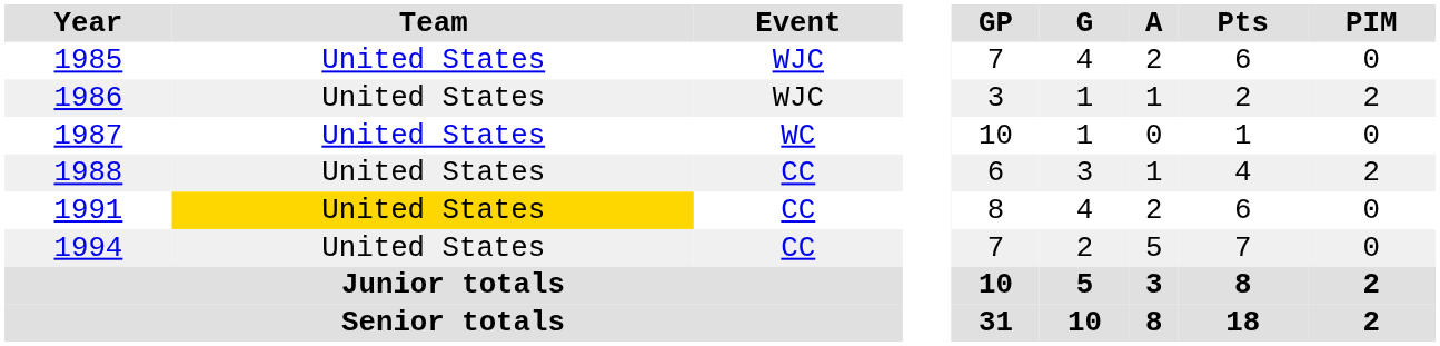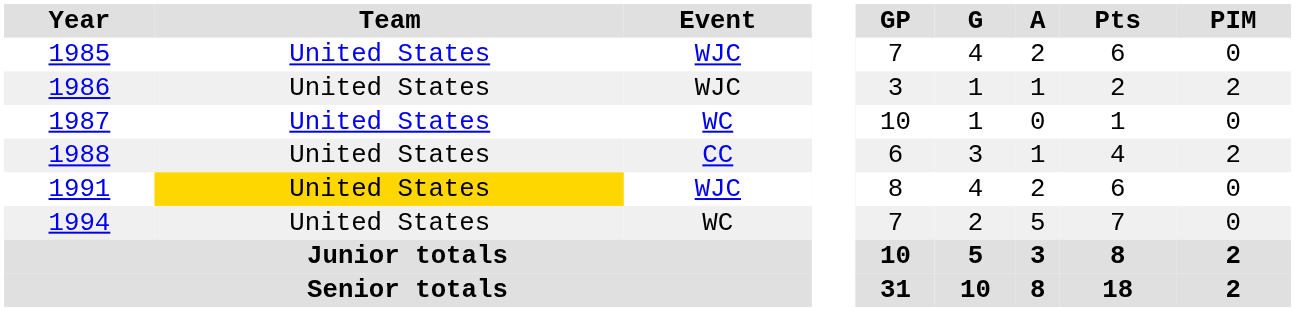 <table border="0" cellpadding="1" cellspacing="0" style="text-align:center; width:50em">
 <tr ALIGN="center" bgcolor="#e0e0e0">
 <th>Year</th>
 <th>Team</th>
 <th>Event</th>
 <th ALIGN="center" rowspan="99" bgcolor="#ffffff"> </th>
 <th>GP</th>
 <th>G</th>
 <th>A</th>
 <th>Pts</th>
 <th>PIM</th>
 </tr>
 <tr>
 <td><a href='#'>1985</a></td>
 <td><a href='#'>United States</a></td>
 <td><a href='#'>WJC</a></td>
 <td>7</td>
 <td>4</td>
 <td>2</td>
 <td>6</td>
 <td>0</td>
 </tr>
 <tr bgcolor="#f0f0f0">
 <td><a href='#'>1986</a></td>
 <td>United States</td>
 <td>WJC</td>
 <td>3</td>
 <td>1</td>
 <td>1</td>
 <td>2</td>
 <td>2</td>
 </tr>
 <tr>
 <td><a href='#'>1987</a></td>
 <td><a href='#'>United States</a></td>
 <td><a href='#'>WC</a></td>
 <td>10</td>
 <td>1</td>
 <td>0</td>
 <td>1</td>
 <td>0</td>
 </tr>
 <tr bgcolor="#f0f0f0">
 <td><a href='#'>1988</a></td>
 <td>United States</td>
 <td><a href='#'>CC</a></td>
 <td>6</td>
 <td>3</td>
 <td>1</td>
 <td>4</td>
 <td>2</td>
 </tr>
 <tr>
 <td><a href='#'>1991</a></td>
 <td style="background: gold;">United States</td>
-<td><a href='#'>CC</a></td>
+<td><a href='#'>WJC</a></td>
 <td>8</td>
 <td>4</td>
 <td>2</td>
 <td>6</td>
 <td>0</td>
 </tr>
 <tr bgcolor="#f0f0f0">
 <td><a href='#'>1994</a></td>
 <td>United States</td>
-<td><a href='#'>CC</a></td>
+<td>WC</td>
 <td>7</td>
 <td>2</td>
 <td>5</td>
 <td>7</td>
 <td>0</td>
 </tr>
 <tr bgcolor="#e0e0e0">
 <th colspan=3>Junior totals</th>
 <th>10</th>
 <th>5</th>
 <th>3</th>
 <th>8</th>
 <th>2</th>
 </tr>
 <tr bgcolor="#e0e0e0">
 <th colspan=3>Senior totals</th>
 <th>31</th>
 <th>10</th>
 <th>8</th>
 <th>18</th>
 <th>2</th>
 </tr>
 </table>
